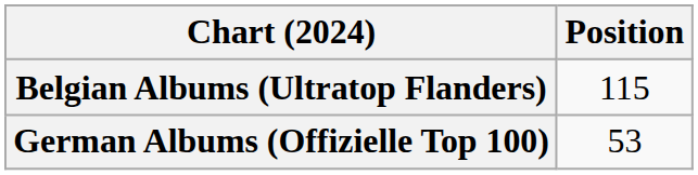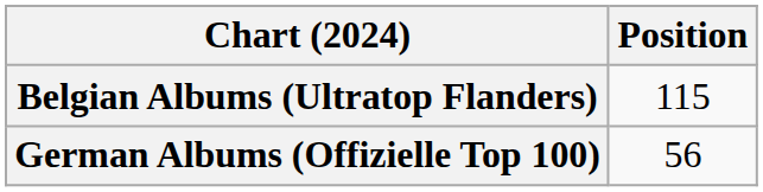 <table class="wikitable sortable plainrowheaders" style="text-align:center">
 <tr>
 <th scope="col">Chart (2024)</th>
 <th scope="col">Position</th>
 </tr>
 <tr>
 <th scope="row">Belgian Albums (Ultratop Flanders)</th>
 <td>115</td>
 </tr>
 <tr>
 <th scope="row">German Albums (Offizielle Top 100)</th>
-<td>53</td>
+<td>56</td>
 </tr>
 </table>
